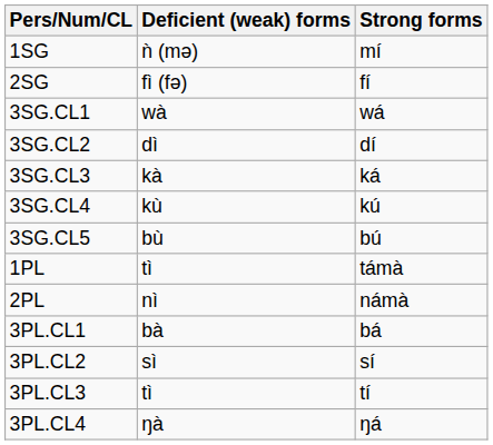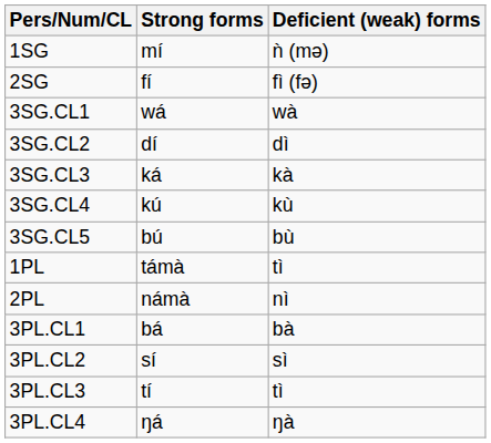 <table class="wikitable">
 <tr>
 <th>Pers/Num/CL</th>
+<th>Strong forms</th>
 <th>Deficient (weak) forms</th>
-<th>Strong forms</th>
 </tr>
 <tr>
 <td>1SG</td>
+<td>mí</td>
 <td>ǹ (mə)</td>
-<td>mí</td>
 </tr>
 <tr>
 <td>2SG</td>
+<td>fí</td>
 <td>fì (fə)</td>
-<td>fí</td>
 </tr>
 <tr>
 <td>3SG.CL1</td>
+<td>wá</td>
 <td>wà</td>
-<td>wá</td>
 </tr>
 <tr>
 <td>3SG.CL2</td>
+<td>dí</td>
 <td>dì</td>
-<td>dí</td>
 </tr>
 <tr>
 <td>3SG.CL3</td>
+<td>ká</td>
 <td>kà</td>
-<td>ká</td>
 </tr>
 <tr>
 <td>3SG.CL4</td>
+<td>kú</td>
 <td>kù</td>
-<td>kú</td>
 </tr>
 <tr>
 <td>3SG.CL5</td>
+<td>bú</td>
 <td>bù</td>
-<td>bú</td>
 </tr>
 <tr>
 <td>1PL</td>
+<td>támà</td>
 <td>tì</td>
-<td>támà</td>
 </tr>
 <tr>
 <td>2PL</td>
+<td>námà</td>
 <td>nì</td>
-<td>námà</td>
 </tr>
 <tr>
 <td>3PL.CL1</td>
+<td>bá</td>
 <td>bà</td>
-<td>bá</td>
 </tr>
 <tr>
 <td>3PL.CL2</td>
+<td>sí</td>
 <td>sì</td>
-<td>sí</td>
 </tr>
 <tr>
 <td>3PL.CL3</td>
+<td>tí</td>
 <td>tì</td>
-<td>tí</td>
 </tr>
 <tr>
 <td>3PL.CL4</td>
+<td>ŋá</td>
 <td>ŋà</td>
-<td>ŋá</td>
 </tr>
 </table>
